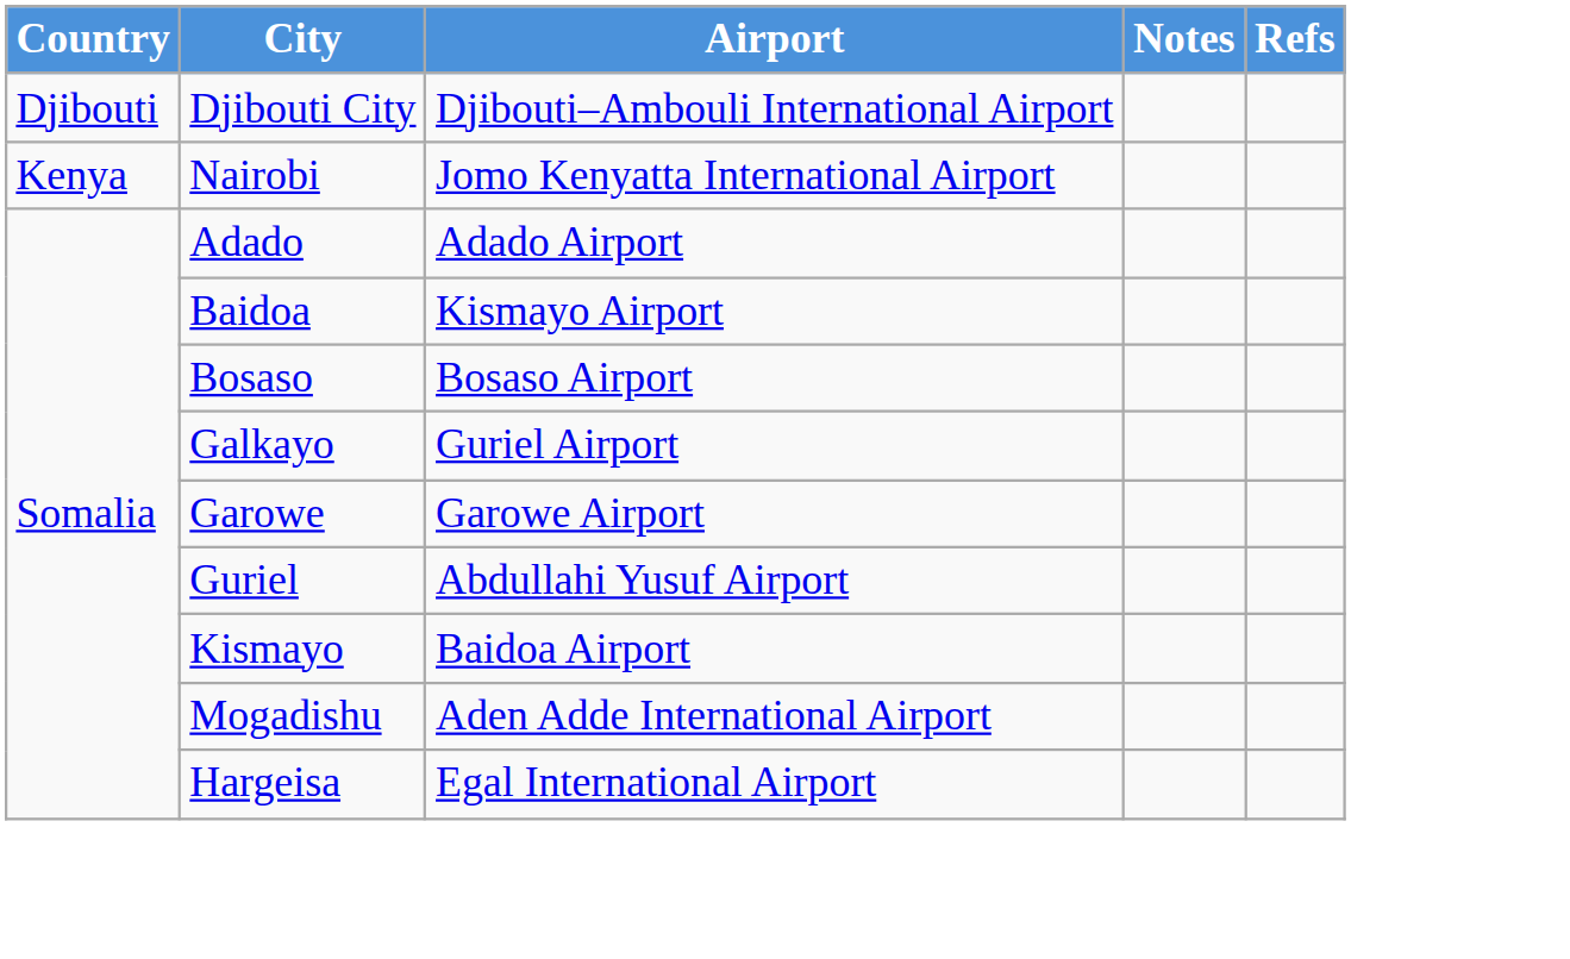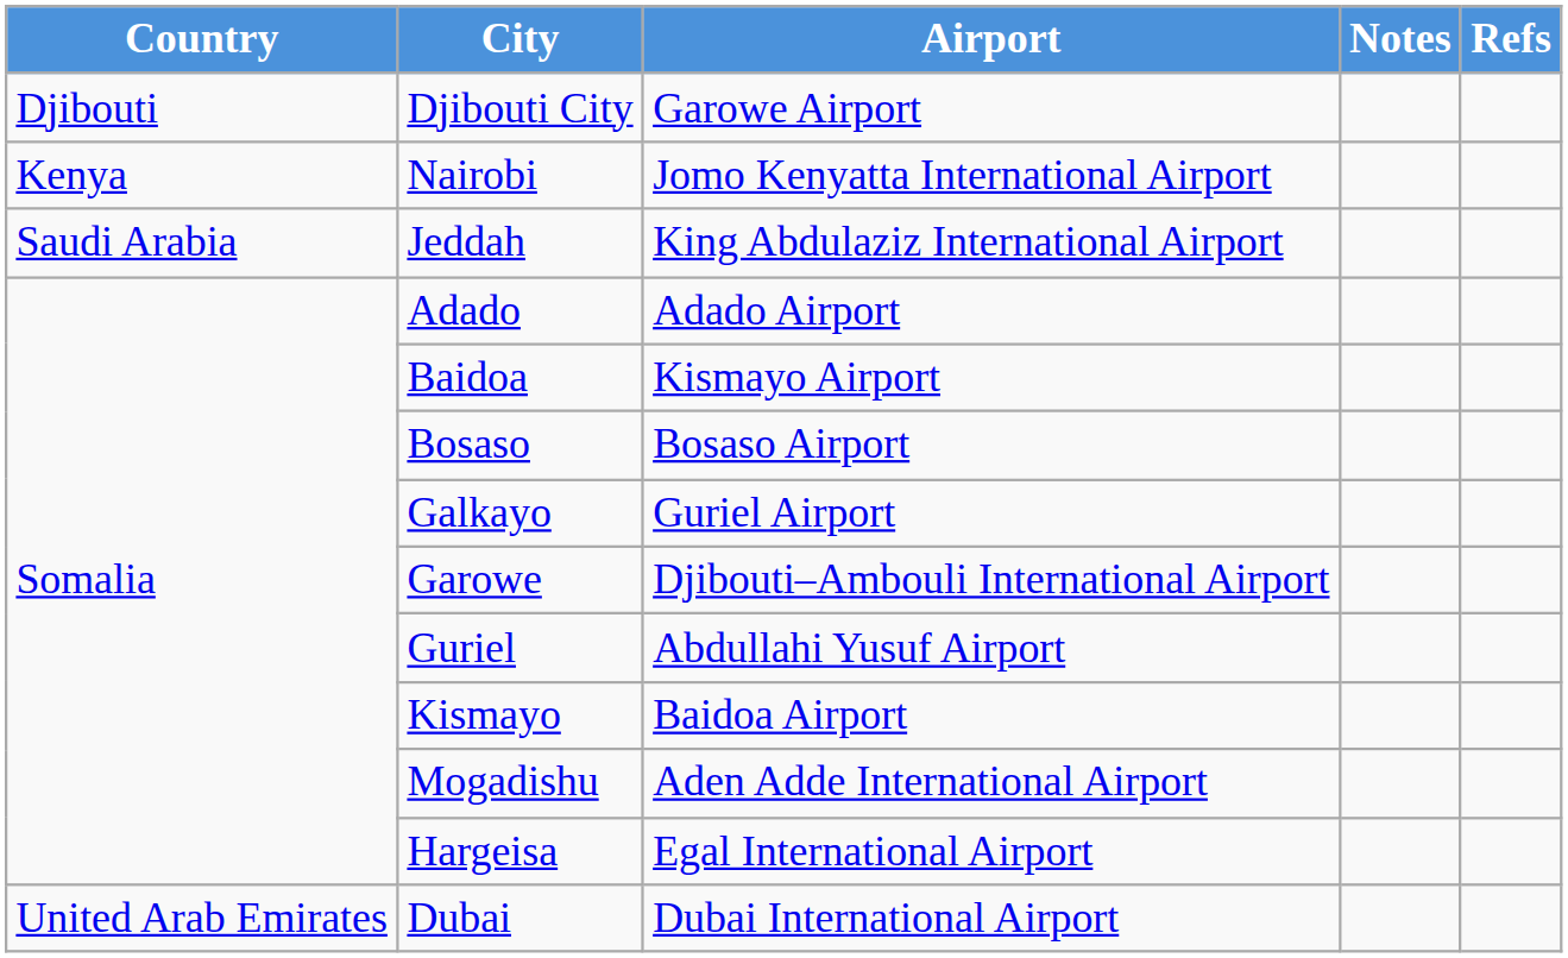 <table class="sortable wikitable">
 <tr>
 <th style="background-color: #4B92DB;color: white">Country</th>
 <th style="background-color: #4B92DB;color: white">City</th>
 <th style="background-color: #4B92DB;color: white">Airport</th>
 <th style="background-color: #4B92DB;color: white">Notes</th>
 <th style="background-color: #4B92DB;color: white" class="unsortable">Refs</th>
 </tr>
 <tr>
 <td><a href='#'>Djibouti</a></td>
 <td><a href='#'>Djibouti City</a></td>
-<td><a href='#'>Djibouti–Ambouli International Airport</a></td>
+<td><a href='#'>Garowe Airport</a></td>
 <td align=center></td>
 <td align=center></td>
 </tr>
 <tr>
 <td><a href='#'>Kenya</a></td>
 <td><a href='#'>Nairobi</a></td>
 <td><a href='#'>Jomo Kenyatta International Airport</a></td>
+<td align=center></td>
+<td align=center></td>
+</tr>
+<tr>
+<td><a href='#'>Saudi Arabia</a></td>
+<td><a href='#'>Jeddah</a></td>
+<td><a href='#'>King Abdulaziz International Airport</a></td>
 <td align=center></td>
 <td align=center></td>
 </tr>
 <tr>
 <td rowspan="9"><a href='#'>Somalia</a></td>
 <td><a href='#'>Adado</a></td>
 <td><a href='#'>Adado Airport</a></td>
 <td align=center></td>
 <td align=center></td>
 </tr>
 <tr>
 <td><a href='#'>Baidoa</a></td>
 <td><a href='#'>Kismayo Airport</a></td>
 <td align=center></td>
 <td align=center></td>
 </tr>
 <tr>
 <td><a href='#'>Bosaso</a></td>
 <td><a href='#'>Bosaso Airport</a></td>
 <td align=center></td>
 <td align=center></td>
 </tr>
 <tr>
 <td><a href='#'>Galkayo</a></td>
 <td><a href='#'>Guriel Airport</a></td>
 <td align=center></td>
 <td align=center></td>
 </tr>
 <tr>
 <td><a href='#'>Garowe</a></td>
-<td><a href='#'>Garowe Airport</a></td>
+<td><a href='#'>Djibouti–Ambouli International Airport</a></td>
 <td align=center></td>
 <td align=center></td>
 </tr>
 <tr>
 <td><a href='#'>Guriel</a></td>
 <td><a href='#'>Abdullahi Yusuf Airport</a></td>
 <td align=center></td>
 <td align=center></td>
 </tr>
 <tr>
 <td><a href='#'>Kismayo</a></td>
 <td><a href='#'>Baidoa Airport</a></td>
 <td align=center></td>
 <td align=center></td>
 </tr>
 <tr>
 <td><a href='#'>Mogadishu</a></td>
 <td><a href='#'>Aden Adde International Airport</a></td>
 <td></td>
 <td align=center></td>
 </tr>
 <tr>
 <td><a href='#'>Hargeisa</a></td>
 <td><a href='#'>Egal International Airport</a></td>
 <td></td>
 <td align=center></td>
 </tr>
+<tr>
+<td><a href='#'>United Arab Emirates</a></td>
+<td><a href='#'>Dubai</a></td>
+<td><a href='#'>Dubai International Airport</a></td>
+<td align=center></td>
+<td align=center></td>
+</tr>
 </table>
